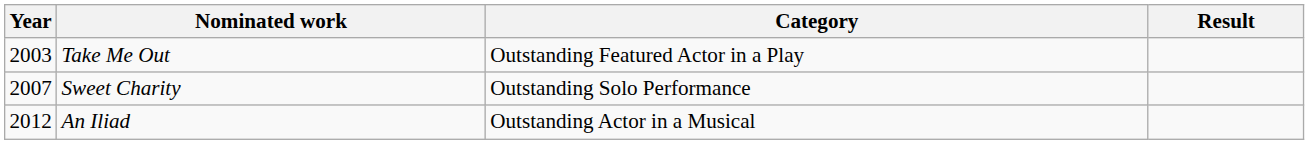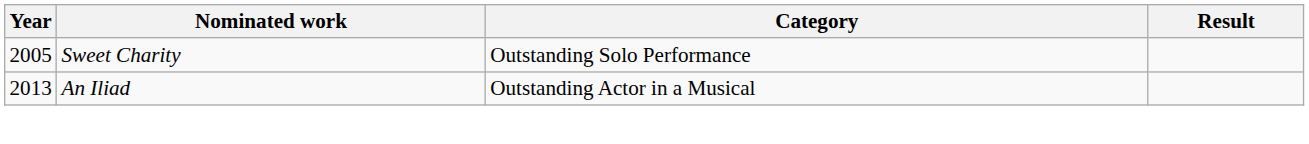 <table class=wikitable>
 <tr>
 <th width=4%>Year</th>
 <th width=33%>Nominated work</th>
 <th width=51%>Category</th>
 <th width=12%>Result</th>
 </tr>
 <tr>
-<td>2003</td>
-<td><em>Take Me Out</em></td>
-<td>Outstanding Featured Actor in a Play</td>
-<td></td>
-</tr>
-<tr>
-<td>2007</td>
+<td>2005</td>
 <td><em>Sweet Charity</em></td>
 <td>Outstanding Solo Performance</td>
 <td></td>
 </tr>
 <tr>
-<td>2012</td>
+<td>2013</td>
 <td><em>An Iliad</em></td>
 <td>Outstanding Actor in a Musical</td>
 <td></td>
 </tr>
 </table>
